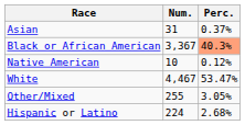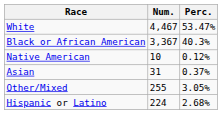 <table class="wikitable">
 <tr>
 <th>Race</th>
 <th>Num.</th>
 <th>Perc.</th>
 </tr>
 <tr>
-<td><a href='#'>Asian</a></td>
-<td>31</td>
-<td>0.37%</td>
+<td><a href='#'>White</a></td>
+<td>4,467</td>
+<td>53.47%</td>
 </tr>
 <tr>
 <td><a href='#'>Black or African American</a></td>
 <td>3,367</td>
-<td style="background: lightsalmon;">40.3%</td>
+<td>40.3%</td>
 </tr>
 <tr>
 <td><a href='#'>Native American</a></td>
 <td>10</td>
 <td>0.12%</td>
 </tr>
 <tr>
-<td><a href='#'>White</a></td>
-<td>4,467</td>
-<td>53.47%</td>
+<td><a href='#'>Asian</a></td>
+<td>31</td>
+<td>0.37%</td>
 </tr>
 <tr>
 <td><a href='#'>Other/Mixed</a></td>
 <td>255</td>
 <td>3.05%</td>
 </tr>
 <tr>
 <td><a href='#'>Hispanic</a> or <a href='#'>Latino</a></td>
 <td>224</td>
 <td>2.68%</td>
 </tr>
 </table>
